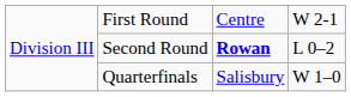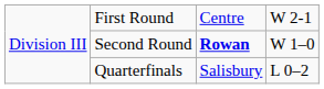 <table class="wikitable">
 <tr>
 <td rowspan="3"><a href='#'>Division III</a></td>
 <td>First Round</td>
 <td><a href='#'>Centre</a></td>
 <td>W 2-1</td>
 </tr>
 <tr>
 <td>Second Round</td>
 <td><strong><a href='#'>Rowan</a></strong></td>
-<td>L 0–2</td>
+<td>W 1–0</td>
 </tr>
 <tr>
 <td>Quarterfinals</td>
 <td><a href='#'>Salisbury</a></td>
-<td>W 1–0</td>
+<td>L 0–2</td>
 </tr>
 </table>
